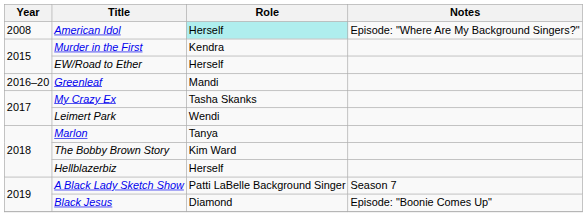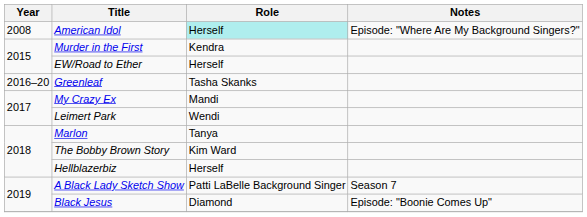 <table class="wikitable sortable">
 <tr>
 <th>Year</th>
 <th>Title</th>
 <th>Role</th>
 <th class="unsortable">Notes</th>
 </tr>
 <tr>
 <td>2008</td>
 <td><em><a href='#'>American Idol</a></em></td>
 <td style="background: paleturquoise;">Herself</td>
 <td>Episode: "Where Are My Background Singers?"</td>
 </tr>
 <tr>
 <td rowspan=2>2015</td>
 <td><em><a href='#'>Murder in the First</a></em></td>
 <td>Kendra</td>
 <td></td>
 </tr>
 <tr>
 <td><em>EW/Road to Ether</em></td>
 <td>Herself</td>
 <td></td>
 </tr>
 <tr>
 <td>2016–20</td>
 <td><em><a href='#'>Greenleaf</a></em></td>
-<td>Mandi</td>
+<td>Tasha Skanks</td>
 <td></td>
 </tr>
 <tr>
 <td rowspan=2>2017</td>
 <td><em><a href='#'>My Crazy Ex</a></em></td>
-<td>Tasha Skanks</td>
+<td>Mandi</td>
 <td></td>
 </tr>
 <tr>
 <td><em>Leimert Park</em></td>
 <td>Wendi</td>
 <td></td>
 </tr>
 <tr>
 <td rowspan=3>2018</td>
 <td><em><a href='#'>Marlon</a></em></td>
 <td>Tanya</td>
 <td></td>
 </tr>
 <tr>
 <td><em>The Bobby Brown Story</em></td>
 <td>Kim Ward</td>
 <td></td>
 </tr>
 <tr>
 <td><em>Hellblazerbiz</em></td>
 <td>Herself</td>
 <td></td>
 </tr>
 <tr>
 <td rowspan=2>2019</td>
 <td><em><a href='#'>A Black Lady Sketch Show</a></em></td>
 <td>Patti LaBelle Background Singer</td>
 <td>Season 7</td>
 </tr>
 <tr>
 <td><em><a href='#'>Black Jesus</a></em></td>
 <td>Diamond</td>
 <td>Episode: "Boonie Comes Up"</td>
 </tr>
 <tr>
 </tr>
 </table>
